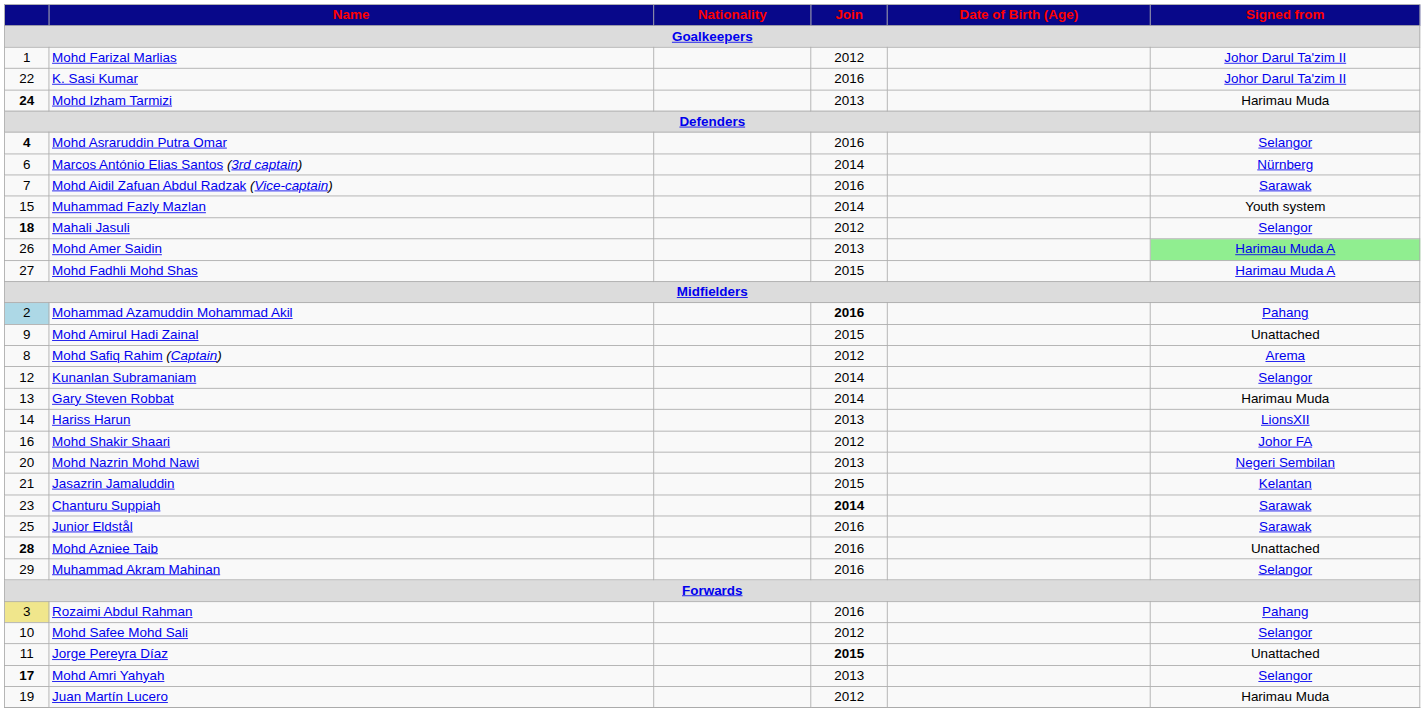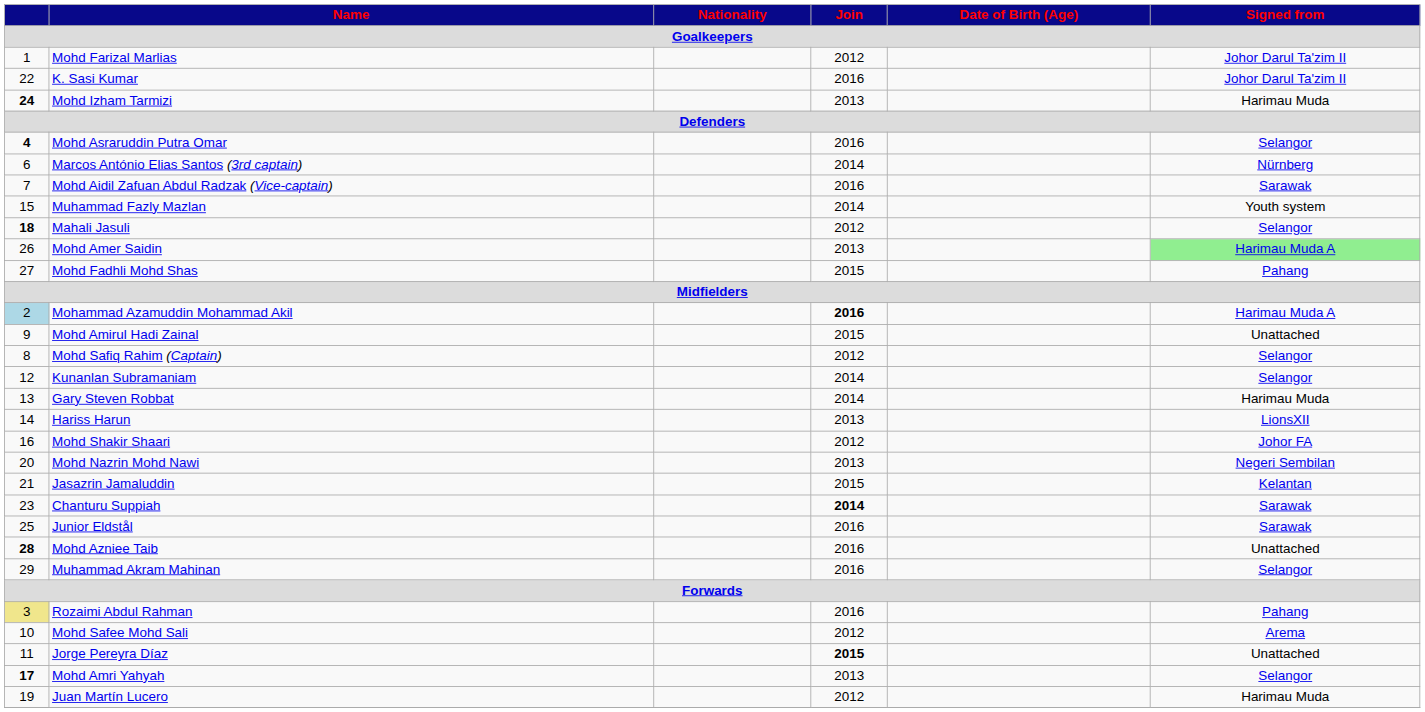 <table class="wikitable sortable" style="text-align:center; width:85%;">
 <tr>
 <th style="background:#08088A; color:red; text-align:center;"></th>
 <th style="background:#08088A; color:red; text-align:center;">Name</th>
 <th style="background:#08088A; color:red; text-align:center;">Nationality</th>
 <th style="background:#08088A; color:red; text-align:center;">Join</th>
 <th style="background:#08088A; color:red; text-align:center;">Date of Birth (Age)</th>
 <th style="background:#08088A; color:red; text-align:center;">Signed from</th>
 </tr>
 <tr>
 <th colspan="8" style="background:#dcdcdc; text-align:center;"><a href='#'>Goalkeepers</a></th>
 </tr>
 <tr>
 <td>1</td>
 <td align=left><a href='#'>Mohd Farizal Marlias</a></td>
 <td> </td>
 <td>2012</td>
 <td></td>
 <td> <a href='#'>Johor Darul Ta'zim II</a></td>
 </tr>
 <tr>
 <td>22</td>
 <td align=left><a href='#'>K. Sasi Kumar</a></td>
 <td> </td>
 <td>2016</td>
 <td></td>
 <td> <a href='#'>Johor Darul Ta'zim II</a></td>
 </tr>
 <tr>
 <td><strong>24</strong></td>
 <td align=left><a href='#'>Mohd Izham Tarmizi</a></td>
 <td> </td>
 <td>2013</td>
 <td></td>
 <td> Harimau Muda</td>
 </tr>
 <tr>
 <th colspan="8" style="background:#dcdcdc; text-align:center;"><a href='#'>Defenders</a></th>
 </tr>
 <tr>
 <td><strong>4</strong></td>
 <td align=left><a href='#'>Mohd Asraruddin Putra Omar</a></td>
 <td> </td>
 <td>2016</td>
 <td></td>
 <td> <a href='#'>Selangor</a></td>
 </tr>
 <tr>
 <td>6</td>
 <td align=left><a href='#'>Marcos António Elias Santos</a> <em>(<a href='#'>3rd captain</a>)</em></td>
 <td> </td>
 <td>2014</td>
 <td></td>
 <td> <a href='#'>Nürnberg</a></td>
 </tr>
 <tr>
 <td>7</td>
 <td align=left><a href='#'>Mohd Aidil Zafuan Abdul Radzak</a> <em>(<a href='#'>Vice-captain</a>)</em></td>
 <td> </td>
 <td>2016</td>
 <td></td>
 <td> <a href='#'>Sarawak</a></td>
 </tr>
 <tr>
 <td>15</td>
 <td align=left><a href='#'>Muhammad Fazly Mazlan</a></td>
 <td> </td>
 <td>2014</td>
 <td></td>
 <td>Youth system</td>
 </tr>
 <tr>
 <td><strong>18</strong></td>
 <td align=left><a href='#'>Mahali Jasuli</a></td>
 <td> </td>
 <td>2012</td>
 <td></td>
 <td> <a href='#'>Selangor</a></td>
 </tr>
 <tr>
 <td>26</td>
 <td align=left><a href='#'>Mohd Amer Saidin</a></td>
 <td> </td>
 <td>2013</td>
 <td></td>
 <td style="background: lightgreen;"> <a href='#'>Harimau Muda A</a></td>
 </tr>
 <tr>
 <td>27</td>
 <td align=left><a href='#'>Mohd Fadhli Mohd Shas</a></td>
 <td> </td>
 <td>2015</td>
 <td></td>
-<td> <a href='#'>Harimau Muda A</a></td>
+<td> <a href='#'>Pahang</a></td>
 </tr>
 <tr>
 <th colspan="8" style="background:#dcdcdc; text-align:center;"><a href='#'>Midfielders</a></th>
 </tr>
 <tr>
 <td style="background: lightblue;">2</td>
 <td align=left><a href='#'>Mohammad Azamuddin Mohammad Akil</a></td>
 <td> </td>
 <td><strong>2016</strong></td>
 <td></td>
-<td> <a href='#'>Pahang</a></td>
+<td> <a href='#'>Harimau Muda A</a></td>
 </tr>
 <tr>
 <td>9</td>
 <td align=left><a href='#'>Mohd Amirul Hadi Zainal</a></td>
 <td> </td>
 <td>2015</td>
 <td></td>
 <td>Unattached </td>
 </tr>
 <tr>
 <td>8</td>
 <td align=left><a href='#'>Mohd Safiq Rahim</a> <em>(<a href='#'>Captain</a>)</em></td>
 <td> </td>
 <td>2012</td>
 <td></td>
-<td> <a href='#'>Arema</a></td>
+<td> <a href='#'>Selangor</a></td>
 </tr>
 <tr>
 <td>12</td>
 <td align=left><a href='#'>Kunanlan Subramaniam</a></td>
 <td> </td>
 <td>2014</td>
 <td></td>
 <td> <a href='#'>Selangor</a></td>
 </tr>
 <tr>
 <td>13</td>
 <td align=left><a href='#'>Gary Steven Robbat</a></td>
 <td> </td>
 <td>2014</td>
 <td></td>
 <td> Harimau Muda</td>
 </tr>
 <tr>
 <td>14</td>
 <td align=left><a href='#'>Hariss Harun</a></td>
 <td></td>
 <td>2013</td>
 <td></td>
 <td> <a href='#'>LionsXII</a></td>
 </tr>
 <tr>
 <td>16</td>
 <td align=left><a href='#'>Mohd Shakir Shaari</a></td>
 <td> </td>
 <td>2012</td>
 <td></td>
 <td> <a href='#'>Johor FA</a></td>
 </tr>
 <tr>
 <td>20</td>
 <td align=left><a href='#'>Mohd Nazrin Mohd Nawi</a></td>
 <td> </td>
 <td>2013</td>
 <td></td>
 <td> <a href='#'>Negeri Sembilan</a></td>
 </tr>
 <tr>
 <td>21</td>
 <td align=left><a href='#'>Jasazrin Jamaluddin</a></td>
 <td> </td>
 <td>2015</td>
 <td></td>
 <td> <a href='#'>Kelantan</a></td>
 </tr>
 <tr>
 <td>23</td>
 <td align=left><a href='#'>Chanturu Suppiah</a></td>
 <td> </td>
 <td><strong>2014</strong></td>
 <td></td>
 <td> <a href='#'>Sarawak</a></td>
 </tr>
 <tr>
 <td>25</td>
 <td align=left><a href='#'>Junior Eldstål</a></td>
 <td> </td>
 <td>2016</td>
 <td></td>
 <td> <a href='#'>Sarawak</a></td>
 </tr>
 <tr>
 <td><strong>28</strong></td>
 <td align=left><a href='#'>Mohd Azniee Taib</a></td>
 <td> </td>
 <td>2016</td>
 <td></td>
 <td>Unattached </td>
 </tr>
 <tr>
 <td>29</td>
 <td align=left><a href='#'>Muhammad Akram Mahinan</a></td>
 <td> </td>
 <td>2016</td>
 <td></td>
 <td> <a href='#'>Selangor</a></td>
 </tr>
 <tr>
 <th colspan="8" style="background:#dcdcdc; text-align:center;"><a href='#'>Forwards</a></th>
 </tr>
 <tr>
 <td style="background: khaki;">3</td>
 <td align=left><a href='#'>Rozaimi Abdul Rahman</a></td>
 <td></td>
 <td>2016</td>
 <td></td>
 <td> <a href='#'>Pahang</a></td>
 </tr>
 <tr>
 <td>10</td>
 <td align=left><a href='#'>Mohd Safee Mohd Sali</a></td>
 <td> </td>
 <td>2012</td>
 <td></td>
-<td> <a href='#'>Selangor</a></td>
+<td> <a href='#'>Arema</a></td>
 </tr>
 <tr>
 <td>11</td>
 <td align=left><a href='#'>Jorge Pereyra Díaz</a></td>
 <td> </td>
 <td><strong>2015</strong></td>
 <td></td>
 <td>Unattached</td>
 </tr>
 <tr>
 <td><strong>17</strong></td>
 <td align=left><a href='#'>Mohd Amri Yahyah</a></td>
 <td> </td>
 <td>2013</td>
 <td></td>
 <td> <a href='#'>Selangor</a></td>
 </tr>
 <tr>
 <td>19</td>
 <td align=left><a href='#'>Juan Martín Lucero</a></td>
 <td> </td>
 <td>2012</td>
 <td></td>
 <td> Harimau Muda</td>
 </tr>
 <tr>
 </tr>
 </table>
